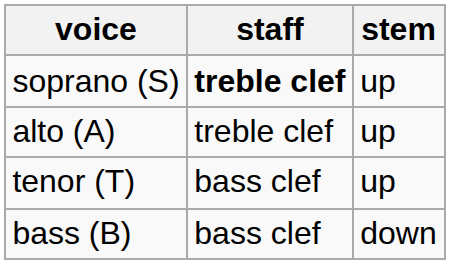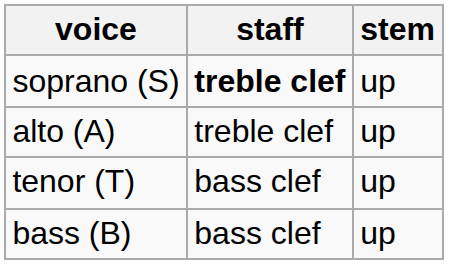 <table class="wikitable">
 <tr>
 <th>voice</th>
 <th>staff</th>
 <th>stem</th>
 </tr>
 <tr>
 <td>soprano (S)</td>
 <td><strong>treble clef</strong></td>
 <td>up</td>
 </tr>
 <tr>
 <td>alto (A)</td>
 <td>treble clef</td>
 <td>up</td>
 </tr>
 <tr>
 <td>tenor (T)</td>
 <td>bass clef</td>
 <td>up</td>
 </tr>
 <tr>
 <td>bass (B)</td>
 <td>bass clef</td>
-<td>down</td>
+<td>up</td>
 </tr>
 </table>
